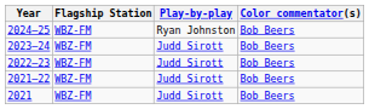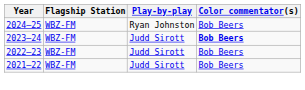 <table class="wikitable">
 <tr>
 <th>Year</th>
 <th>Flagship Station</th>
 <th><a href='#'>Play-by-play</a></th>
 <th><a href='#'>Color commentator</a>(s)</th>
 </tr>
 <tr>
 <td><a href='#'>2024–25</a></td>
 <td><a href='#'>WBZ-FM</a></td>
 <td>Ryan Johnston</td>
 <td><a href='#'>Bob Beers</a></td>
 </tr>
 <tr>
 <td><a href='#'>2023–24</a></td>
 <td><a href='#'>WBZ-FM</a></td>
 <td><a href='#'>Judd Sirott</a></td>
-<td><a href='#'>Bob Beers</a></td>
+<td><strong><a href='#'>Bob Beers</a></strong></td>
 </tr>
 <tr>
 <td><a href='#'>2022–23</a></td>
 <td><a href='#'>WBZ-FM</a></td>
 <td><a href='#'>Judd Sirott</a></td>
 <td><a href='#'>Bob Beers</a></td>
 </tr>
 <tr>
 <td><a href='#'>2021–22</a></td>
 <td><a href='#'>WBZ-FM</a></td>
 <td><a href='#'>Judd Sirott</a></td>
 <td><a href='#'>Bob Beers</a></td>
 </tr>
-<tr>
-<td><a href='#'>2021</a></td>
-<td><a href='#'>WBZ-FM</a></td>
-<td><a href='#'>Judd Sirott</a></td>
-<td><a href='#'>Bob Beers</a></td>
-</tr>
 </table>
